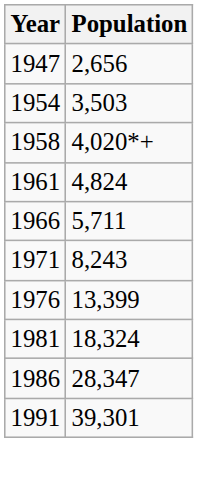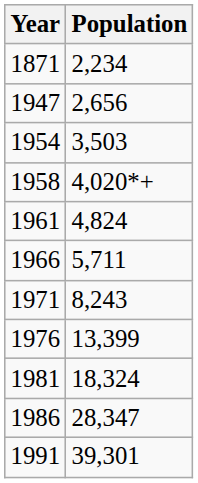 <table class="wikitable">
 <tr>
 <th>Year</th>
 <th>Population</th>
+</tr>
+<tr>
+<td>1871</td>
+<td>2,234</td>
 </tr>
 <tr>
 <td>1947</td>
 <td>2,656</td>
 </tr>
 <tr>
 <td>1954</td>
 <td>3,503</td>
 </tr>
 <tr>
 <td>1958</td>
 <td>4,020*+</td>
 </tr>
 <tr>
 <td>1961</td>
 <td>4,824</td>
 </tr>
 <tr>
 <td>1966</td>
 <td>5,711</td>
 </tr>
 <tr>
 <td>1971</td>
 <td>8,243</td>
 </tr>
 <tr>
 <td>1976</td>
 <td>13,399</td>
 </tr>
 <tr>
 <td>1981</td>
 <td>18,324</td>
 </tr>
 <tr>
 <td>1986</td>
 <td>28,347</td>
 </tr>
 <tr>
 <td>1991</td>
 <td>39,301</td>
 </tr>
 </table>
